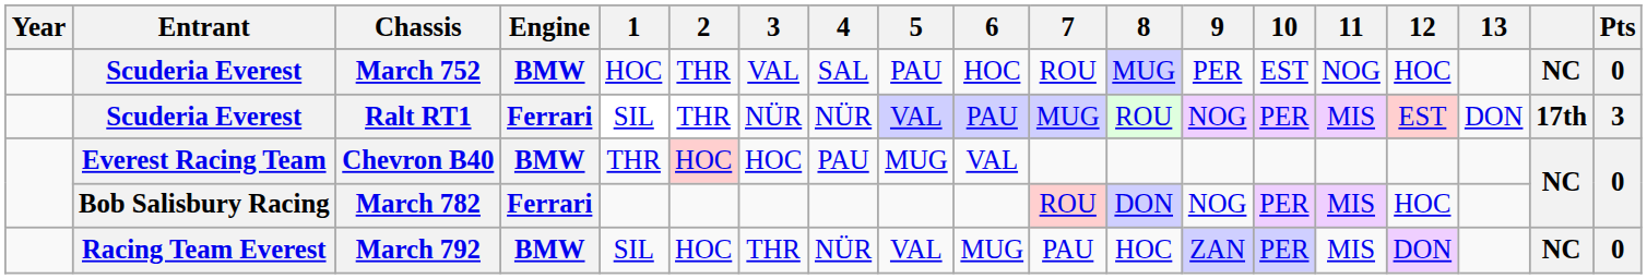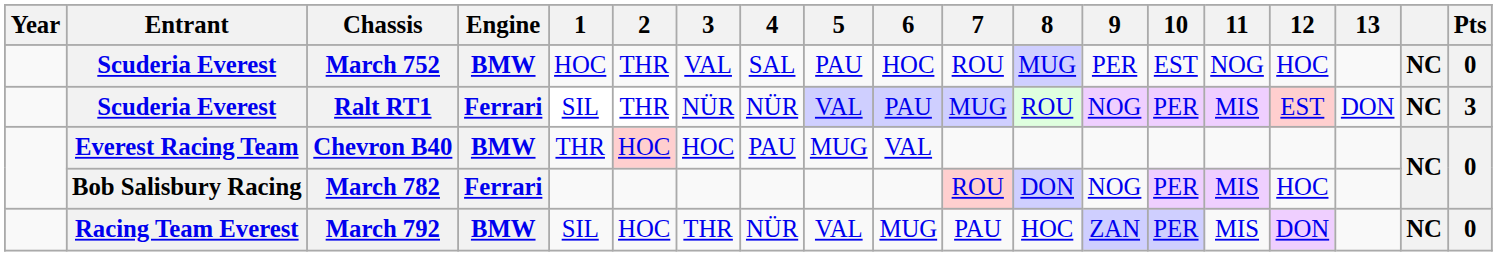 <table class="wikitable" style="text-align:center; font-size:85%">
 <tr>
 <th>Year</th>
 <th>Entrant</th>
 <th>Chassis</th>
 <th>Engine</th>
 <th>1</th>
 <th>2</th>
 <th>3</th>
 <th>4</th>
 <th>5</th>
 <th>6</th>
 <th>7</th>
 <th>8</th>
 <th>9</th>
 <th>10</th>
 <th>11</th>
 <th>12</th>
 <th>13</th>
 <th></th>
 <th>Pts</th>
 </tr>
 <tr>
 <td></td>
 <th nowrap><a href='#'>Scuderia Everest</a></th>
 <th nowrap><a href='#'>March 752</a></th>
 <th nowrap><a href='#'>BMW</a></th>
 <td><a href='#'>HOC</a></td>
 <td><a href='#'>THR</a></td>
 <td><a href='#'>VAL</a></td>
 <td><a href='#'>SAL</a></td>
 <td><a href='#'>PAU</a></td>
 <td><a href='#'>HOC</a></td>
 <td><a href='#'>ROU</a></td>
 <td style="background:#CFCFFF;"><a href='#'>MUG</a><br></td>
 <td><a href='#'>PER</a></td>
 <td><a href='#'>EST</a></td>
 <td><a href='#'>NOG</a></td>
 <td><a href='#'>HOC</a></td>
 <td></td>
 <th>NC</th>
 <th>0</th>
 </tr>
 <tr>
 <td></td>
 <th nowrap><a href='#'>Scuderia Everest</a></th>
 <th nowrap><a href='#'>Ralt RT1</a></th>
 <th nowrap><a href='#'>Ferrari</a></th>
 <td style="background:#FFFFFF;"><a href='#'>SIL</a><br></td>
 <td style="background:#FFFFFF;"><a href='#'>THR</a><br></td>
 <td><a href='#'>NÜR</a></td>
 <td><a href='#'>NÜR</a></td>
 <td style="background:#CFCFFF;"><a href='#'>VAL</a><br></td>
 <td style="background:#CFCFFF;"><a href='#'>PAU</a><br></td>
 <td style="background:#CFCFFF;"><a href='#'>MUG</a><br></td>
 <td style="background:#DFFFDF;"><a href='#'>ROU</a><br></td>
 <td style="background:#EFCFFF;"><a href='#'>NOG</a><br></td>
 <td style="background:#EFCFFF;"><a href='#'>PER</a><br></td>
 <td style="background:#EFCFFF;"><a href='#'>MIS</a><br></td>
 <td style="background:#FFCFCF;"><a href='#'>EST</a><br></td>
 <td><a href='#'>DON</a></td>
-<th>17th</th>
+<th>NC</th>
 <th>3</th>
 </tr>
 <tr>
 <td rowspan=2></td>
 <th nowrap><a href='#'>Everest Racing Team</a></th>
 <th nowrap><a href='#'>Chevron B40</a></th>
 <th nowrap><a href='#'>BMW</a></th>
 <td><a href='#'>THR</a></td>
 <td style="background:#FFCFCF;"><a href='#'>HOC</a><br></td>
 <td><a href='#'>HOC</a></td>
 <td><a href='#'>PAU</a></td>
 <td><a href='#'>MUG</a></td>
 <td><a href='#'>VAL</a></td>
 <td></td>
 <td></td>
 <td></td>
 <td></td>
 <td></td>
 <td></td>
 <td></td>
 <th rowspan=2>NC</th>
 <th rowspan=2>0</th>
 </tr>
 <tr>
 <th nowrap>Bob Salisbury Racing</th>
 <th nowrap><a href='#'>March 782</a></th>
 <th nowrap><a href='#'>Ferrari</a></th>
 <td></td>
 <td></td>
 <td></td>
 <td></td>
 <td></td>
 <td></td>
 <td style="background:#FFCFCF;"><a href='#'>ROU</a><br></td>
 <td style="background:#CFCFFF;"><a href='#'>DON</a><br></td>
 <td><a href='#'>NOG</a></td>
 <td style="background:#EFCFFF;"><a href='#'>PER</a><br></td>
 <td style="background:#EFCFFF;"><a href='#'>MIS</a><br></td>
 <td><a href='#'>HOC</a></td>
 <td></td>
 </tr>
 <tr>
 <td></td>
 <th nowrap><a href='#'>Racing Team Everest</a></th>
 <th nowrap><a href='#'>March 792</a></th>
 <th nowrap><a href='#'>BMW</a></th>
 <td><a href='#'>SIL</a></td>
 <td><a href='#'>HOC</a></td>
 <td><a href='#'>THR</a></td>
 <td><a href='#'>NÜR</a></td>
 <td><a href='#'>VAL</a></td>
 <td><a href='#'>MUG</a></td>
 <td><a href='#'>PAU</a></td>
 <td><a href='#'>HOC</a></td>
 <td style="background:#CFCFFF;"><a href='#'>ZAN</a><br></td>
 <td style="background:#CFCFFF;"><a href='#'>PER</a><br></td>
 <td><a href='#'>MIS</a></td>
 <td style="background:#EFCFFF;"><a href='#'>DON</a><br></td>
 <td></td>
 <th>NC</th>
 <th>0</th>
 </tr>
 </table>
